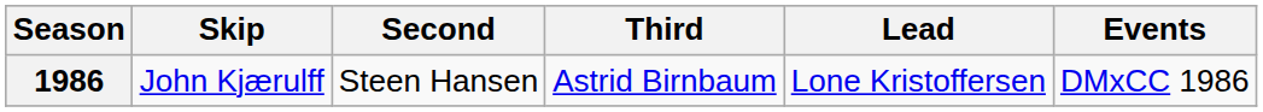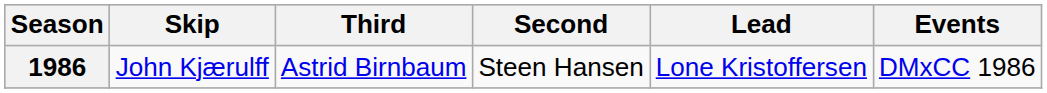 <table class="wikitable">
 <tr>
 <th scope="col">Season</th>
 <th scope="col">Skip</th>
+<th scope="col">Third</th>
 <th scope="col">Second</th>
-<th scope="col">Third</th>
 <th scope="col">Lead</th>
 <th scope="col">Events</th>
 </tr>
 <tr>
 <th scope="row">1986</th>
 <td><a href='#'>John Kjærulff</a></td>
+<td><a href='#'>Astrid Birnbaum</a></td>
 <td>Steen Hansen</td>
-<td><a href='#'>Astrid Birnbaum</a></td>
 <td><a href='#'>Lone Kristoffersen</a></td>
 <td><a href='#'>DMxCC</a> 1986 </td>
 </tr>
 </table>
